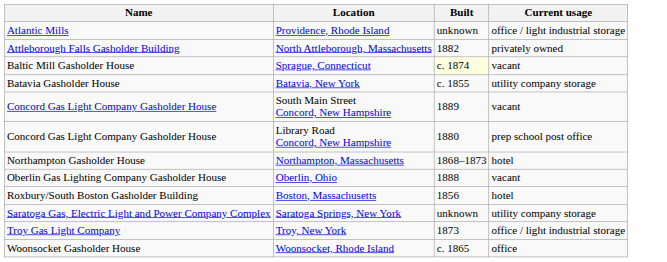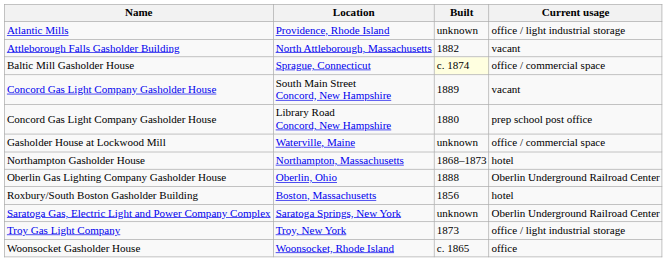 <table class="wikitable">
 <tr>
 <th>Name</th>
 <th>Location</th>
 <th>Built</th>
 <th>Current usage</th>
 </tr>
 <tr>
 <td><a href='#'>Atlantic Mills</a></td>
 <td><a href='#'>Providence, Rhode Island</a></td>
 <td>unknown</td>
 <td>office / light industrial storage</td>
 </tr>
 <tr>
 <td><a href='#'>Attleborough Falls Gasholder Building</a></td>
 <td><a href='#'>North Attleborough, Massachusetts</a></td>
 <td>1882</td>
-<td>privately owned</td>
+<td>vacant</td>
 </tr>
 <tr>
 <td>Baltic Mill Gasholder House</td>
 <td><a href='#'>Sprague, Connecticut</a></td>
 <td style="background: lightyellow;">c. 1874</td>
-<td>vacant</td>
-</tr>
-<tr>
-<td>Batavia Gasholder House</td>
-<td><a href='#'>Batavia, New York</a></td>
-<td>c. 1855</td>
-<td>utility company storage</td>
+<td>office / commercial space</td>
 </tr>
 <tr>
 <td><a href='#'>Concord Gas Light Company Gasholder House</a></td>
 <td>South Main Street<br><a href='#'>Concord, New Hampshire</a></td>
 <td>1889</td>
 <td>vacant</td>
 </tr>
 <tr>
 <td>Concord Gas Light Company Gasholder House</td>
 <td>Library Road<br><a href='#'>Concord, New Hampshire</a></td>
 <td>1880</td>
 <td>prep school post office</td>
 </tr>
 <tr>
+<td>Gasholder House at Lockwood Mill</td>
+<td><a href='#'>Waterville, Maine</a></td>
+<td>unknown</td>
+<td>office / commercial space</td>
+</tr>
+<tr>
 <td>Northampton Gasholder House</td>
 <td><a href='#'>Northampton, Massachusetts</a></td>
 <td>1868–1873</td>
 <td>hotel</td>
 </tr>
 <tr>
 <td>Oberlin Gas Lighting Company Gasholder House</td>
 <td><a href='#'>Oberlin, Ohio</a></td>
 <td>1888</td>
-<td>vacant</td>
+<td>Oberlin Underground Railroad Center</td>
 </tr>
 <tr>
 <td>Roxbury/South Boston Gasholder Building</td>
 <td><a href='#'>Boston, Massachusetts</a></td>
 <td>1856</td>
 <td>hotel</td>
 </tr>
 <tr>
 <td><a href='#'>Saratoga Gas, Electric Light and Power Company Complex</a></td>
 <td><a href='#'>Saratoga Springs, New York</a></td>
 <td>unknown</td>
-<td>utility company storage</td>
+<td>Oberlin Underground Railroad Center</td>
 </tr>
 <tr>
 <td><a href='#'>Troy Gas Light Company</a></td>
 <td><a href='#'>Troy, New York</a></td>
 <td>1873</td>
 <td>office / light industrial storage</td>
 </tr>
 <tr>
 <td>Woonsocket Gasholder House</td>
 <td><a href='#'>Woonsocket, Rhode Island</a></td>
 <td>c. 1865</td>
 <td>office</td>
 </tr>
 </table>
